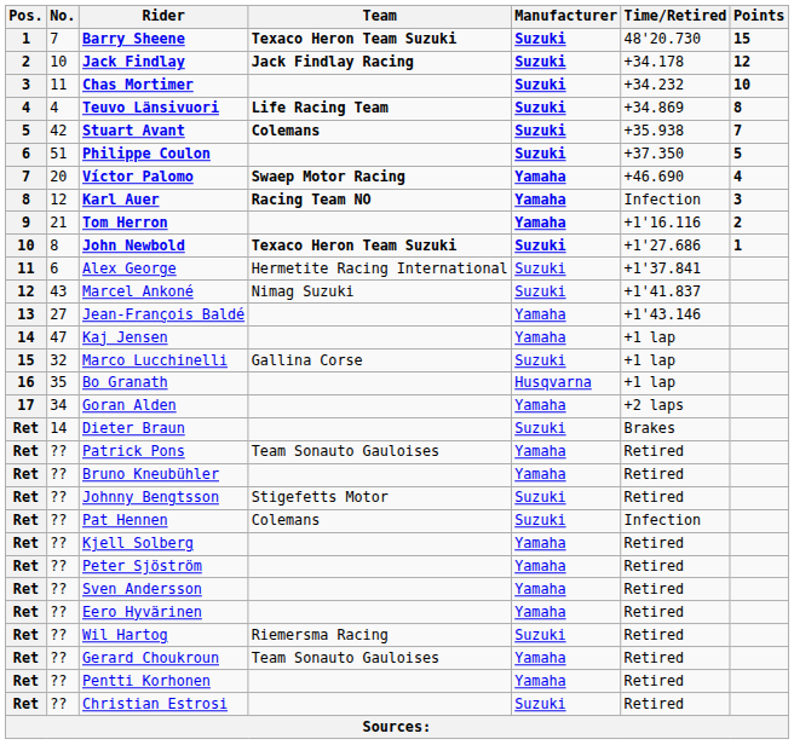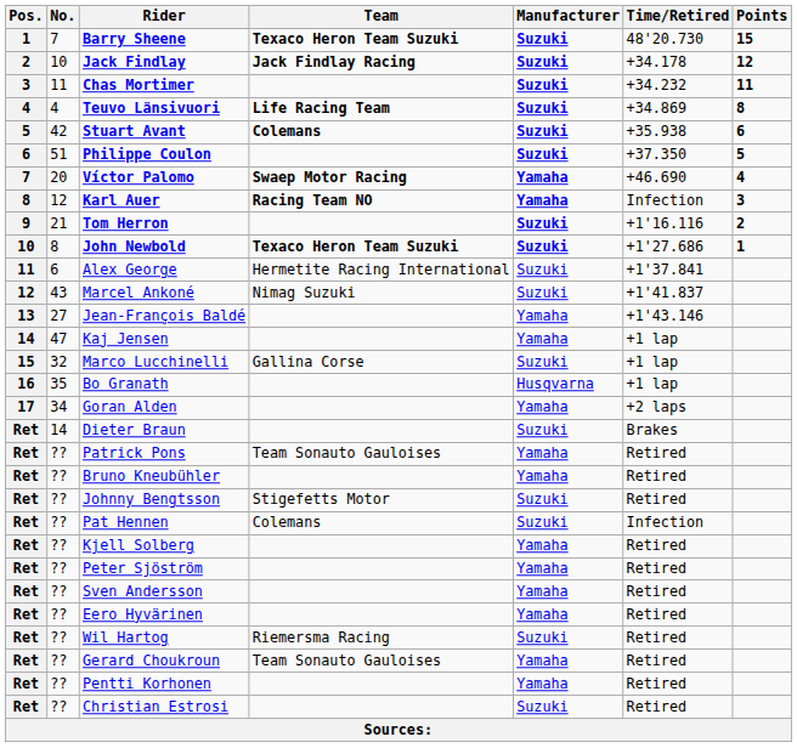 <table class="wikitable" style="font-size: 95%;">
 <tr>
 <th>Pos.</th>
 <th>No.</th>
 <th>Rider</th>
 <th>Team</th>
 <th>Manufacturer</th>
 <th>Time/Retired</th>
 <th>Points</th>
 </tr>
 <tr>
 <th>1</th>
 <td>7</td>
 <td> <strong><a href='#'>Barry Sheene</a></strong></td>
 <td><strong>Texaco Heron Team Suzuki</strong></td>
 <td><strong><a href='#'>Suzuki</a></strong></td>
 <td>48'20.730</td>
 <td><strong>15</strong></td>
 </tr>
 <tr>
 <th>2</th>
 <td>10</td>
 <td> <strong><a href='#'>Jack Findlay</a></strong></td>
 <td><strong>Jack Findlay Racing</strong></td>
 <td><strong><a href='#'>Suzuki</a></strong></td>
 <td>+34.178</td>
 <td><strong>12</strong></td>
 </tr>
 <tr>
 <th>3</th>
 <td>11</td>
 <td> <strong><a href='#'>Chas Mortimer</a></strong></td>
 <td></td>
 <td><strong><a href='#'>Suzuki</a></strong></td>
 <td>+34.232</td>
-<td><strong>10</strong></td>
+<td><strong>11</strong></td>
 </tr>
 <tr>
 <th>4</th>
 <td>4</td>
 <td> <strong><a href='#'>Teuvo Länsivuori</a></strong></td>
 <td><strong>Life Racing Team</strong></td>
 <td><strong><a href='#'>Suzuki</a></strong></td>
 <td>+34.869</td>
 <td><strong>8</strong></td>
 </tr>
 <tr>
 <th>5</th>
 <td>42</td>
 <td> <strong><a href='#'>Stuart Avant</a></strong></td>
 <td><strong>Colemans</strong></td>
 <td><strong><a href='#'>Suzuki</a></strong></td>
 <td>+35.938</td>
-<td><strong>7</strong></td>
+<td><strong>6</strong></td>
 </tr>
 <tr>
 <th>6</th>
 <td>51</td>
 <td> <strong><a href='#'>Philippe Coulon</a></strong></td>
 <td></td>
 <td><strong><a href='#'>Suzuki</a></strong></td>
 <td>+37.350</td>
 <td><strong>5</strong></td>
 </tr>
 <tr>
 <th>7</th>
 <td>20</td>
 <td> <strong><a href='#'>Víctor Palomo</a></strong></td>
 <td><strong>Swaep Motor Racing</strong></td>
 <td><strong><a href='#'>Yamaha</a></strong></td>
 <td>+46.690</td>
 <td><strong>4</strong></td>
 </tr>
 <tr>
 <th>8</th>
 <td>12</td>
 <td> <strong><a href='#'>Karl Auer</a></strong></td>
 <td><strong>Racing Team NO</strong></td>
 <td><strong><a href='#'>Yamaha</a></strong></td>
 <td>Infection</td>
 <td><strong>3</strong></td>
 </tr>
 <tr>
 <th>9</th>
 <td>21</td>
 <td> <strong><a href='#'>Tom Herron</a></strong></td>
 <td></td>
-<td><strong><a href='#'>Yamaha</a></strong></td>
+<td><strong><a href='#'>Suzuki</a></strong></td>
 <td>+1'16.116</td>
 <td><strong>2</strong></td>
 </tr>
 <tr>
 <th>10</th>
 <td>8</td>
 <td> <strong><a href='#'>John Newbold</a></strong></td>
 <td><strong>Texaco Heron Team Suzuki</strong></td>
 <td><strong><a href='#'>Suzuki</a></strong></td>
 <td>+1'27.686</td>
 <td><strong>1</strong></td>
 </tr>
 <tr>
 <th>11</th>
 <td>6</td>
 <td> <a href='#'>Alex George</a></td>
 <td>Hermetite Racing International</td>
 <td><a href='#'>Suzuki</a></td>
 <td>+1'37.841 </td>
 <td></td>
 </tr>
 <tr>
 <th>12</th>
 <td>43</td>
 <td> <a href='#'>Marcel Ankoné</a></td>
 <td>Nimag Suzuki</td>
 <td><a href='#'>Suzuki</a></td>
 <td>+1'41.837</td>
 <td></td>
 </tr>
 <tr>
 <th>13</th>
 <td>27</td>
 <td> <a href='#'>Jean-François Baldé</a></td>
 <td></td>
 <td><a href='#'>Yamaha</a></td>
 <td>+1'43.146</td>
 <td></td>
 </tr>
 <tr>
 <th>14</th>
 <td>47</td>
 <td> <a href='#'>Kaj Jensen</a></td>
 <td></td>
 <td><a href='#'>Yamaha</a></td>
 <td>+1 lap</td>
 <td></td>
 </tr>
 <tr>
 <th>15</th>
 <td>32</td>
 <td> <a href='#'>Marco Lucchinelli</a></td>
 <td>Gallina Corse</td>
 <td><a href='#'>Suzuki</a></td>
 <td>+1 lap</td>
 <td></td>
 </tr>
 <tr>
 <th>16</th>
 <td>35</td>
 <td> <a href='#'>Bo Granath</a></td>
 <td></td>
 <td><a href='#'>Husqvarna</a></td>
 <td>+1 lap</td>
 <td></td>
 </tr>
 <tr>
 <th>17</th>
 <td>34</td>
 <td> <a href='#'>Goran Alden</a></td>
 <td></td>
 <td><a href='#'>Yamaha</a></td>
 <td>+2 laps</td>
 <td></td>
 </tr>
 <tr>
 <th>Ret</th>
 <td>14</td>
 <td> <a href='#'>Dieter Braun</a></td>
 <td></td>
 <td><a href='#'>Suzuki</a></td>
 <td>Brakes</td>
 <td></td>
 </tr>
 <tr>
 <th>Ret</th>
 <td>??</td>
 <td> <a href='#'>Patrick Pons</a></td>
 <td>Team Sonauto Gauloises</td>
 <td><a href='#'>Yamaha</a></td>
 <td>Retired</td>
 <td></td>
 </tr>
 <tr>
 <th>Ret</th>
 <td>??</td>
 <td> <a href='#'>Bruno Kneubühler</a></td>
 <td></td>
 <td><a href='#'>Yamaha</a></td>
 <td>Retired</td>
 <td></td>
 </tr>
 <tr>
 <th>Ret</th>
 <td>??</td>
 <td> <a href='#'>Johnny Bengtsson</a></td>
 <td>Stigefetts Motor</td>
 <td><a href='#'>Suzuki</a></td>
 <td>Retired</td>
 <td></td>
 </tr>
 <tr>
 <th>Ret</th>
 <td>??</td>
 <td> <a href='#'>Pat Hennen</a></td>
 <td>Colemans</td>
 <td><a href='#'>Suzuki</a></td>
 <td>Infection</td>
 <td></td>
 </tr>
 <tr>
 <th>Ret</th>
 <td>??</td>
 <td> <a href='#'>Kjell Solberg</a></td>
 <td></td>
 <td><a href='#'>Yamaha</a></td>
 <td>Retired</td>
 <td></td>
 </tr>
 <tr>
 <th>Ret</th>
 <td>??</td>
 <td> <a href='#'>Peter Sjöström</a></td>
 <td></td>
 <td><a href='#'>Yamaha</a></td>
 <td>Retired</td>
 <td></td>
 </tr>
 <tr>
 <th>Ret</th>
 <td>??</td>
 <td> <a href='#'>Sven Andersson</a></td>
 <td></td>
 <td><a href='#'>Yamaha</a></td>
 <td>Retired</td>
 <td></td>
 </tr>
 <tr>
 <th>Ret</th>
 <td>??</td>
 <td> <a href='#'>Eero Hyvärinen</a></td>
 <td></td>
 <td><a href='#'>Yamaha</a></td>
 <td>Retired</td>
 <td></td>
 </tr>
 <tr>
 <th>Ret</th>
 <td>??</td>
 <td> <a href='#'>Wil Hartog</a></td>
 <td>Riemersma Racing</td>
 <td><a href='#'>Suzuki</a></td>
 <td>Retired</td>
 <td></td>
 </tr>
 <tr>
 <th>Ret</th>
 <td>??</td>
 <td> <a href='#'>Gerard Choukroun</a></td>
 <td>Team Sonauto Gauloises</td>
 <td><a href='#'>Yamaha</a></td>
 <td>Retired</td>
 <td></td>
 </tr>
 <tr>
 <th>Ret</th>
 <td>??</td>
 <td> <a href='#'>Pentti Korhonen</a></td>
 <td></td>
 <td><a href='#'>Yamaha</a></td>
 <td>Retired</td>
 <td></td>
 </tr>
 <tr>
 <th>Ret</th>
 <td>??</td>
 <td> <a href='#'>Christian Estrosi</a></td>
 <td></td>
 <td><a href='#'>Suzuki</a></td>
 <td>Retired</td>
 <td></td>
 </tr>
 <tr>
 <th colspan=9>Sources: </th>
 </tr>
 </table>
